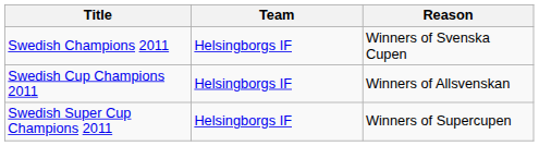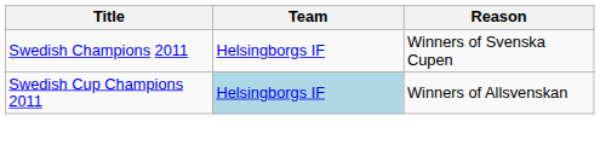 <table class="wikitable">
 <tr>
 <th style="width: 220px;">Title</th>
 <th style="width: 200px;">Team</th>
 <th style="width: 200px;">Reason</th>
 </tr>
 <tr>
 <td><a href='#'>Swedish Champions</a> <a href='#'>2011</a></td>
 <td><a href='#'>Helsingborgs IF</a></td>
 <td>Winners of Svenska Cupen</td>
 </tr>
 <tr>
 <td><a href='#'>Swedish Cup Champions</a> <a href='#'>2011</a></td>
-<td><a href='#'>Helsingborgs IF</a></td>
+<td style="background: lightblue;"><a href='#'>Helsingborgs IF</a></td>
 <td>Winners of Allsvenskan</td>
 </tr>
-<tr>
-<td><a href='#'>Swedish Super Cup Champions</a> <a href='#'>2011</a></td>
-<td><a href='#'>Helsingborgs IF</a></td>
-<td>Winners of Supercupen</td>
-</tr>
 </table>
